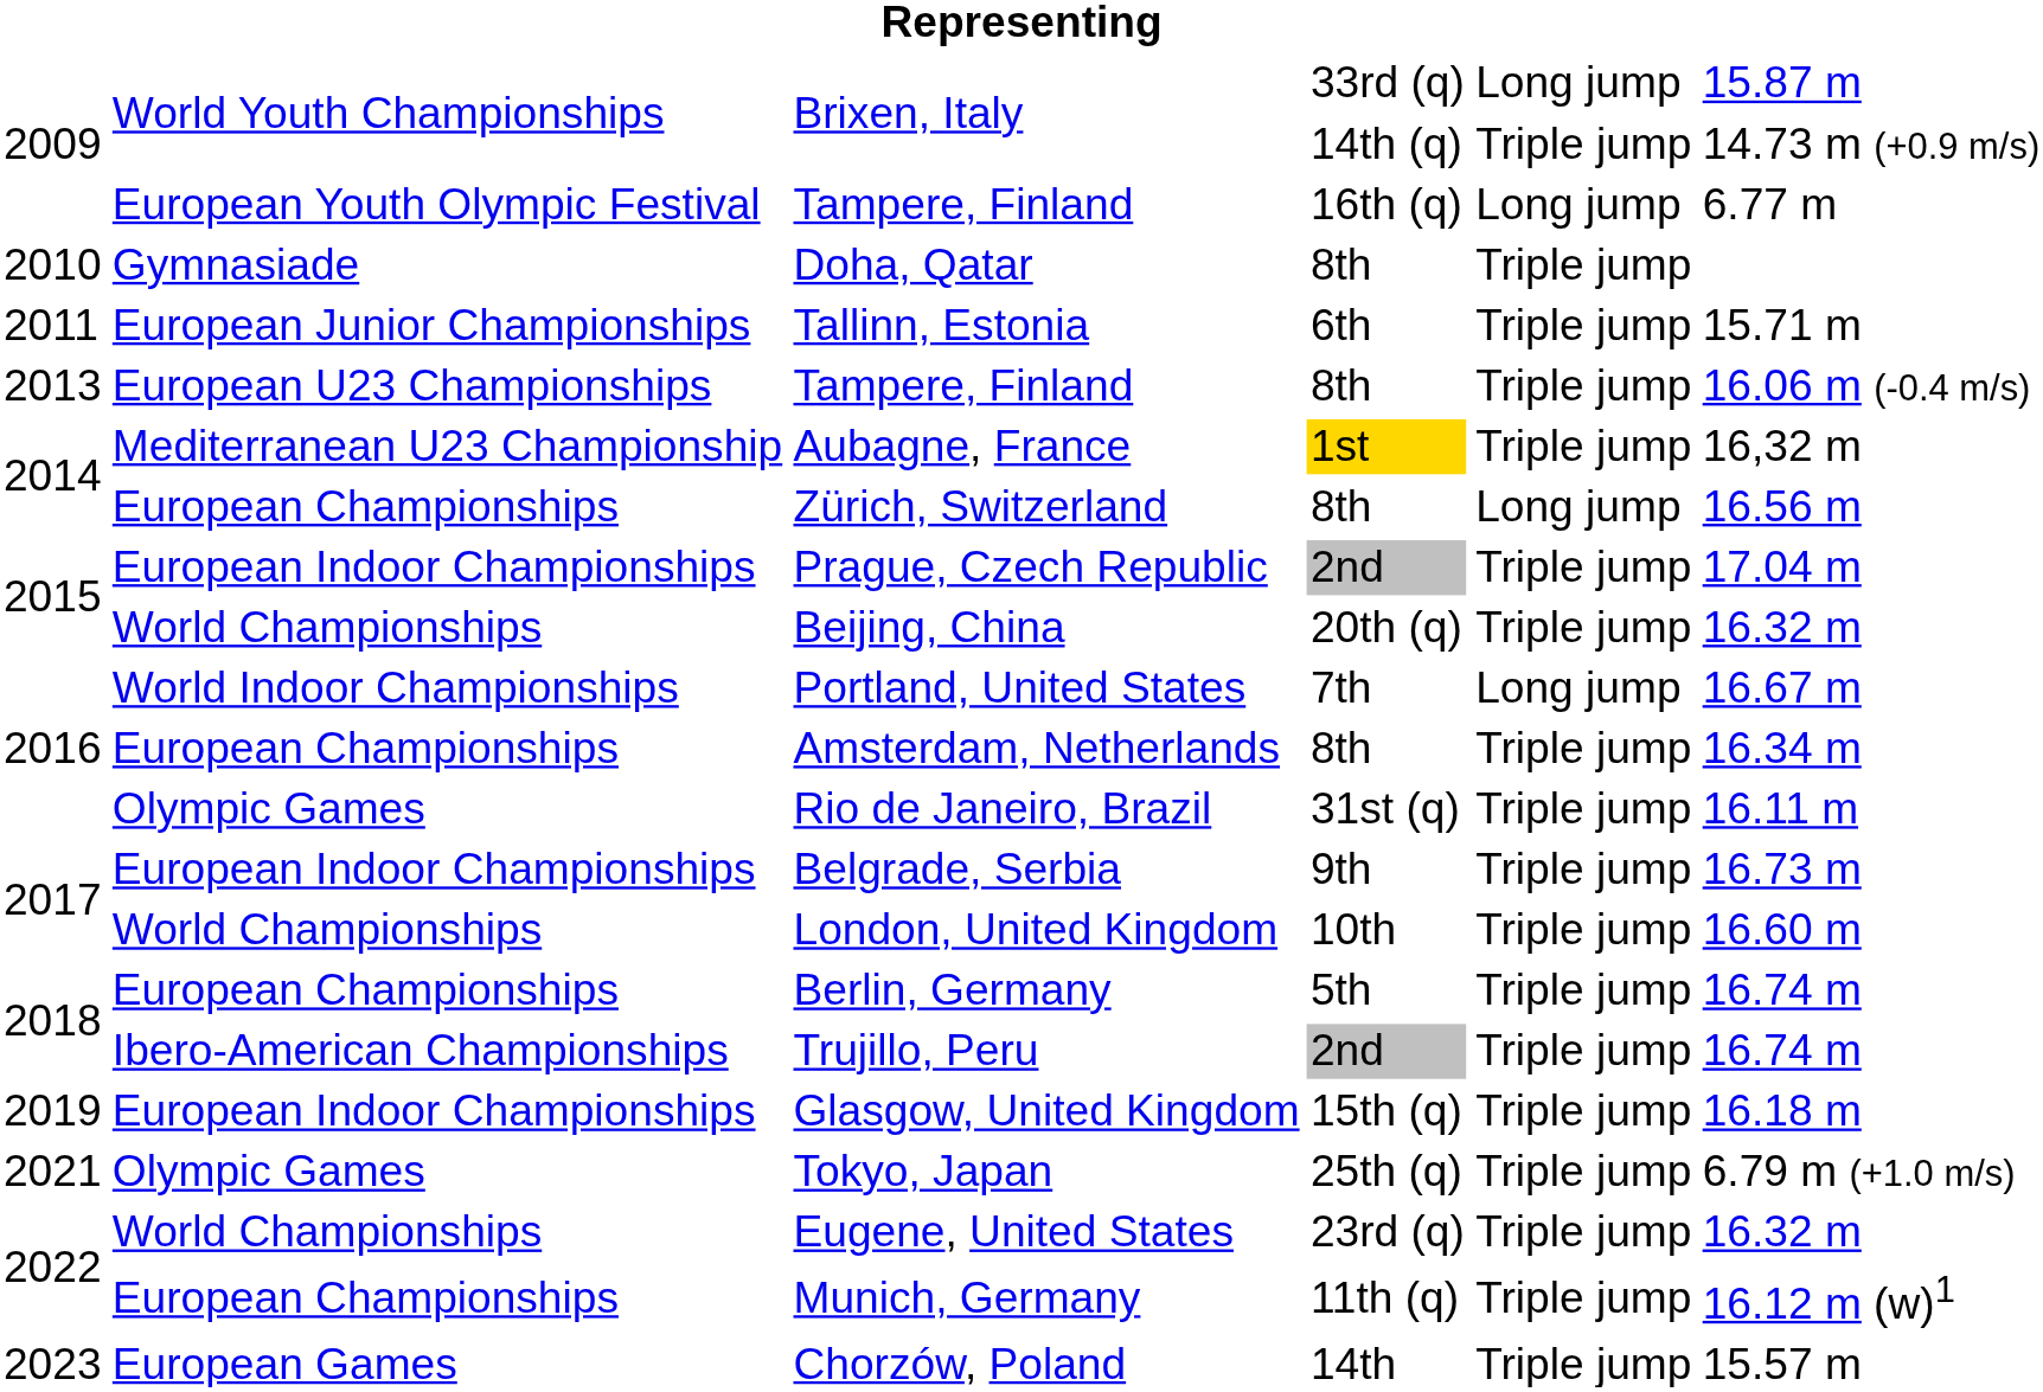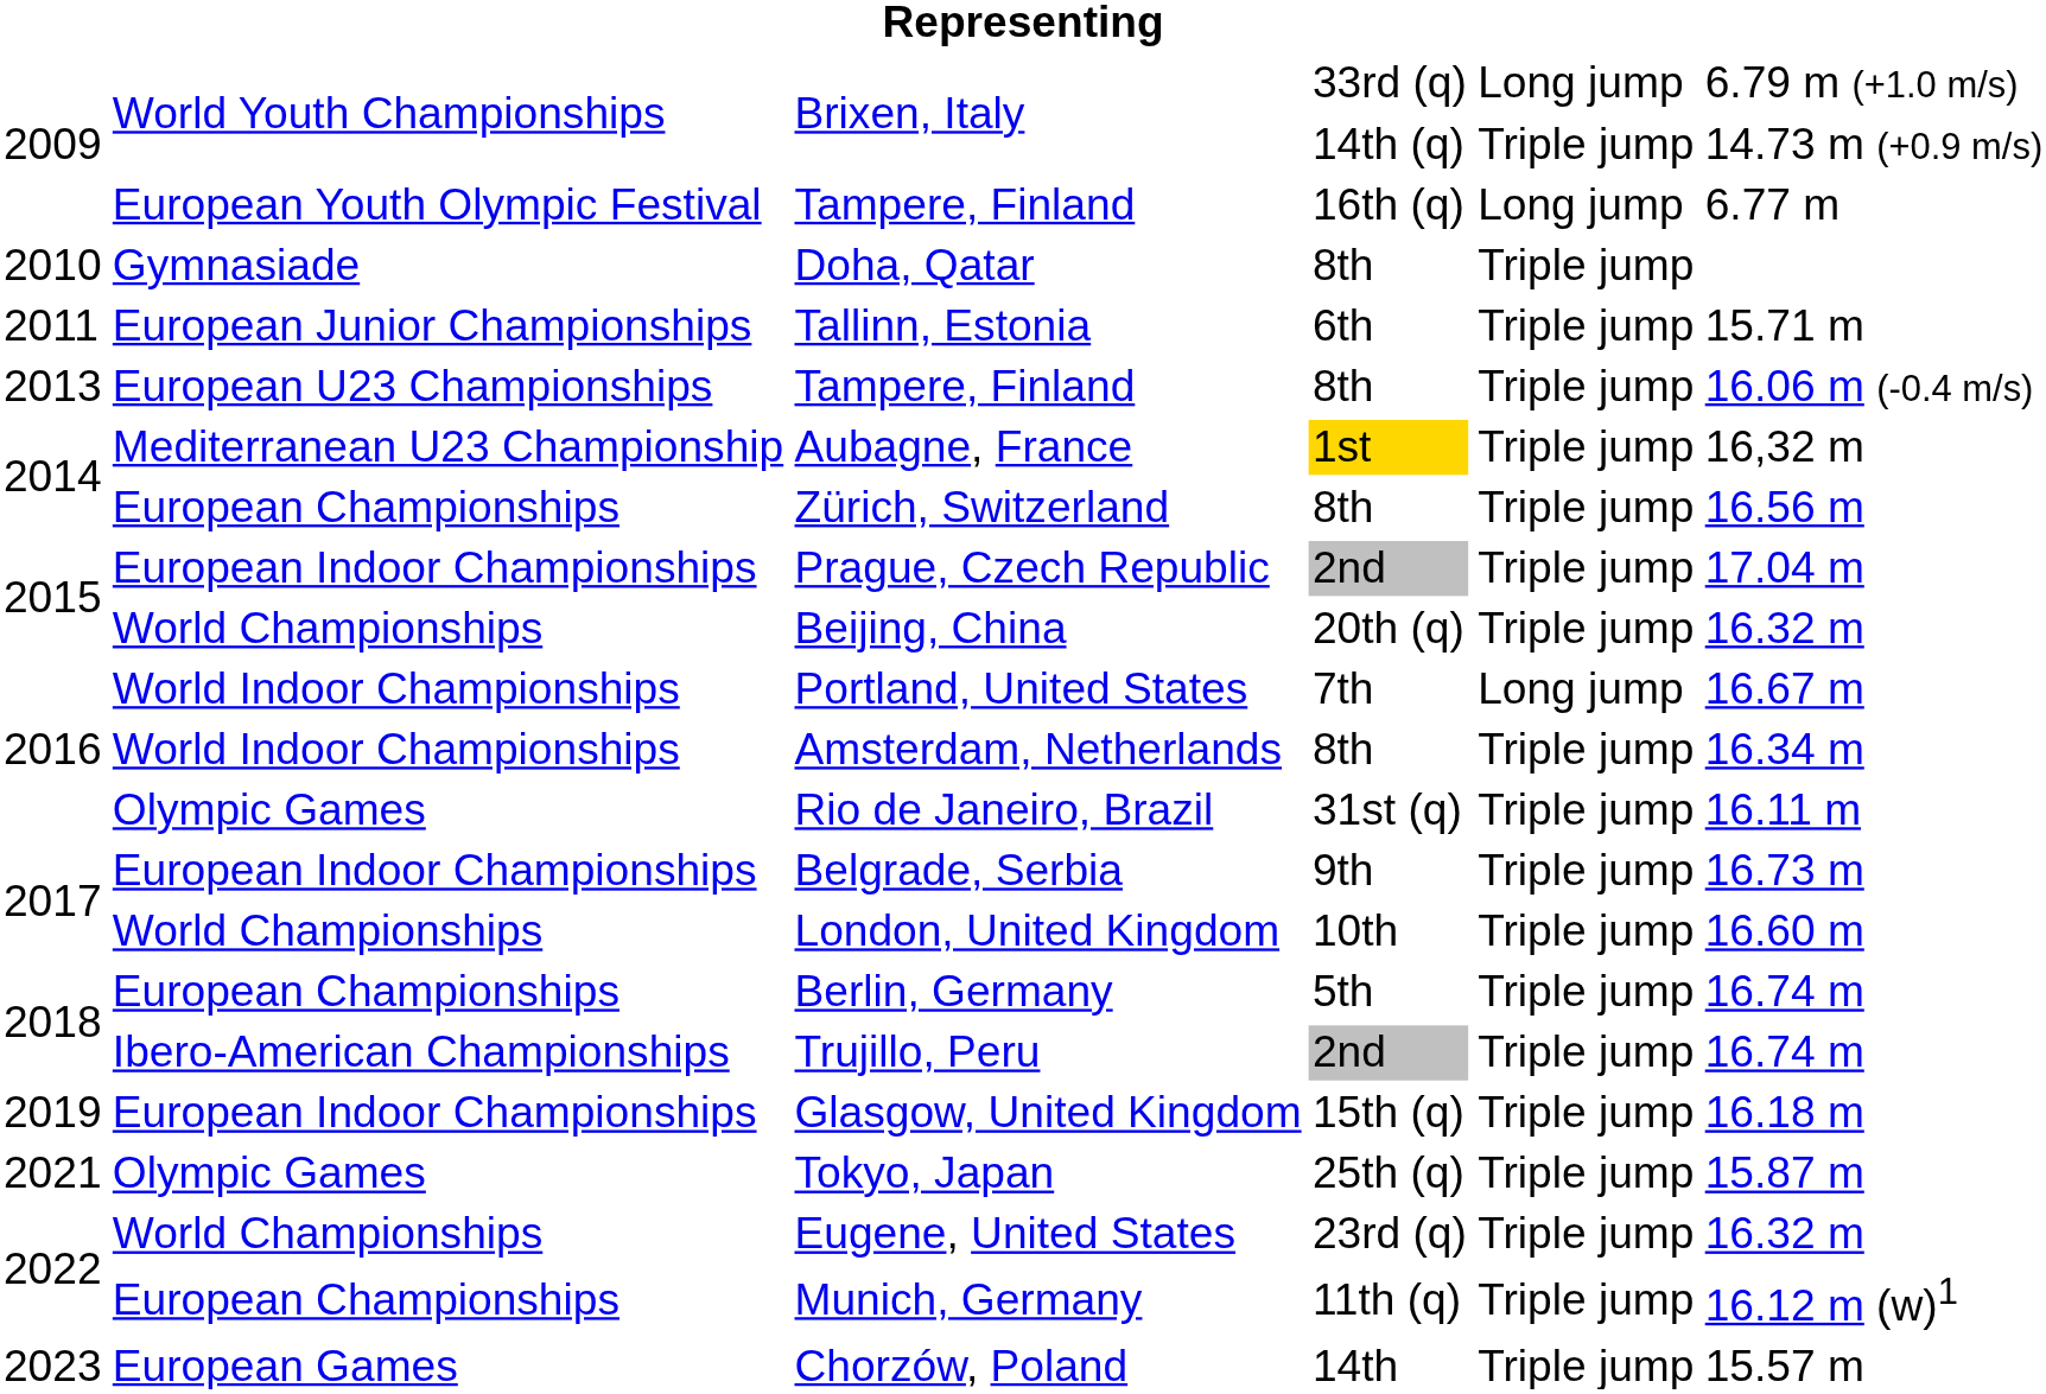 <table>
 <tr>
 <th colspan="6">Representing </th>
 </tr>
 <tr>
 <td rowspan=3>2009</td>
 <td rowspan=2><a href='#'>World Youth Championships</a></td>
 <td rowspan=2><a href='#'>Brixen, Italy</a></td>
 <td>33rd (q)</td>
 <td>Long jump</td>
-<td><a href='#'>15.87 m</a></td>
+<td>6.79 m <small>(+1.0 m/s)</small></td>
 </tr>
 <tr>
 <td>14th (q)</td>
 <td>Triple jump</td>
 <td>14.73 m <small>(+0.9 m/s)</small></td>
 </tr>
 <tr>
 <td><a href='#'>European Youth Olympic Festival</a></td>
 <td><a href='#'>Tampere, Finland</a></td>
 <td>16th (q)</td>
 <td>Long jump</td>
 <td>6.77 m</td>
 </tr>
 <tr>
 <td>2010</td>
 <td><a href='#'>Gymnasiade</a></td>
 <td><a href='#'>Doha, Qatar</a></td>
 <td>8th</td>
 <td>Triple jump</td>
 <td></td>
 </tr>
 <tr>
 <td>2011</td>
 <td><a href='#'>European Junior Championships</a></td>
 <td><a href='#'>Tallinn, Estonia</a></td>
 <td>6th</td>
 <td>Triple jump</td>
 <td>15.71 m</td>
 </tr>
 <tr>
 <td>2013</td>
 <td><a href='#'>European U23 Championships</a></td>
 <td><a href='#'>Tampere, Finland</a></td>
 <td>8th</td>
 <td>Triple jump</td>
 <td><a href='#'>16.06 m</a> <small>(-0.4 m/s)</small></td>
 </tr>
 <tr>
 <td rowspan=2>2014</td>
 <td><a href='#'>Mediterranean U23 Championship</a></td>
 <td><a href='#'>Aubagne</a>, <a href='#'>France</a></td>
 <td bgcolor=gold>1st</td>
 <td>Triple jump</td>
 <td>16,32 m</td>
 </tr>
 <tr>
 <td><a href='#'>European Championships</a></td>
 <td><a href='#'>Zürich, Switzerland</a></td>
 <td>8th</td>
-<td>Long jump</td>
+<td>Triple jump</td>
 <td><a href='#'>16.56 m</a></td>
 </tr>
 <tr>
 <td rowspan=2>2015</td>
 <td><a href='#'>European Indoor Championships</a></td>
 <td><a href='#'>Prague, Czech Republic</a></td>
 <td bgcolor=silver>2nd</td>
 <td>Triple jump</td>
 <td><a href='#'>17.04 m</a> </td>
 </tr>
 <tr>
 <td><a href='#'>World Championships</a></td>
 <td><a href='#'>Beijing, China</a></td>
 <td>20th (q)</td>
 <td>Triple jump</td>
 <td><a href='#'>16.32 m</a></td>
 </tr>
 <tr>
 <td rowspan=3>2016</td>
 <td><a href='#'>World Indoor Championships</a></td>
 <td><a href='#'>Portland, United States</a></td>
 <td>7th</td>
 <td>Long jump</td>
 <td><a href='#'>16.67 m</a></td>
 </tr>
 <tr>
-<td><a href='#'>European Championships</a></td>
+<td><a href='#'>World Indoor Championships</a></td>
 <td><a href='#'>Amsterdam, Netherlands</a></td>
 <td>8th</td>
 <td>Triple jump</td>
 <td><a href='#'>16.34 m</a></td>
 </tr>
 <tr>
 <td><a href='#'>Olympic Games</a></td>
 <td><a href='#'>Rio de Janeiro, Brazil</a></td>
 <td>31st (q)</td>
 <td>Triple jump</td>
 <td><a href='#'>16.11 m</a></td>
 </tr>
 <tr>
 <td rowspan=2>2017</td>
 <td><a href='#'>European Indoor Championships</a></td>
 <td><a href='#'>Belgrade, Serbia</a></td>
 <td>9th</td>
 <td>Triple jump</td>
 <td><a href='#'>16.73 m</a></td>
 </tr>
 <tr>
 <td><a href='#'>World Championships</a></td>
 <td><a href='#'>London, United Kingdom</a></td>
 <td>10th</td>
 <td>Triple jump</td>
 <td><a href='#'>16.60 m</a></td>
 </tr>
 <tr>
 <td rowspan=2>2018</td>
 <td><a href='#'>European Championships</a></td>
 <td><a href='#'>Berlin, Germany</a></td>
 <td>5th</td>
 <td>Triple jump</td>
 <td><a href='#'>16.74 m</a></td>
 </tr>
 <tr>
 <td><a href='#'>Ibero-American Championships</a></td>
 <td><a href='#'>Trujillo, Peru</a></td>
 <td bgcolor=silver>2nd</td>
 <td>Triple jump</td>
 <td><a href='#'>16.74 m</a></td>
 </tr>
 <tr>
 <td>2019</td>
 <td><a href='#'>European Indoor Championships</a></td>
 <td><a href='#'>Glasgow, United Kingdom</a></td>
 <td>15th (q)</td>
 <td>Triple jump</td>
 <td><a href='#'>16.18 m</a></td>
 </tr>
 <tr>
 <td>2021</td>
 <td><a href='#'>Olympic Games</a></td>
 <td><a href='#'>Tokyo, Japan</a></td>
 <td>25th (q)</td>
 <td>Triple jump</td>
-<td>6.79 m <small>(+1.0 m/s)</small></td>
+<td><a href='#'>15.87 m</a></td>
 </tr>
 <tr>
 <td rowspan=2>2022</td>
 <td><a href='#'>World Championships</a></td>
 <td><a href='#'>Eugene</a>, <a href='#'>United States</a></td>
 <td>23rd (q)</td>
 <td>Triple jump</td>
 <td><a href='#'>16.32 m</a></td>
 </tr>
 <tr>
 <td><a href='#'>European Championships</a></td>
 <td><a href='#'>Munich, Germany</a></td>
 <td>11th (q)</td>
 <td>Triple jump</td>
 <td><a href='#'>16.12 m</a> (w)<sup>1</sup></td>
 </tr>
 <tr>
 <td>2023</td>
 <td><a href='#'>European Games</a></td>
 <td><a href='#'>Chorzów</a>, <a href='#'>Poland</a></td>
 <td>14th</td>
 <td>Triple jump</td>
 <td>15.57 m</td>
 </tr>
 </table>
